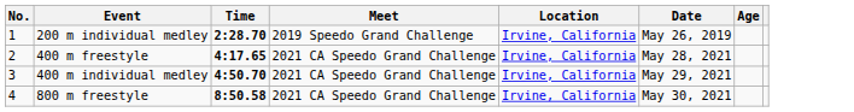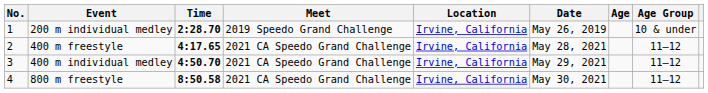 <table class="wikitable sortable">
 <tr>
 <th>No.</th>
 <th>Event</th>
 <th>Time</th>
 <th>Meet</th>
 <th>Location</th>
 <th>Date</th>
 <th>Age</th>
+<th>Age Group</th>
 <th></th>
 </tr>
 <tr>
 <td>1</td>
 <td>200 m individual medley</td>
 <td style="text-align:center;"><strong>2:28.70</strong></td>
 <td>2019 Speedo Grand Challenge</td>
 <td><a href='#'>Irvine, California</a></td>
 <td>May 26, 2019</td>
 <td style="text-align:center;"></td>
+<td style="text-align:center;">10 & under</td>
 <td></td>
 </tr>
 <tr>
 <td>2</td>
 <td>400 m freestyle</td>
 <td style="text-align:center;"><strong>4:17.65</strong></td>
 <td>2021 CA Speedo Grand Challenge</td>
 <td><a href='#'>Irvine, California</a></td>
 <td>May 28, 2021</td>
 <td style="text-align:center;"></td>
+<td style="text-align:center;">11–12</td>
 <td></td>
 </tr>
 <tr>
 <td>3</td>
 <td>400 m individual medley</td>
 <td style="text-align:center;"><strong>4:50.70</strong></td>
 <td>2021 CA Speedo Grand Challenge</td>
 <td><a href='#'>Irvine, California</a></td>
 <td>May 29, 2021</td>
 <td style="text-align:center;"></td>
+<td style="text-align:center;">11–12</td>
 <td></td>
 </tr>
 <tr>
 <td>4</td>
 <td>800 m freestyle</td>
 <td style="text-align:center;"><strong>8:50.58</strong></td>
 <td>2021 CA Speedo Grand Challenge</td>
 <td><a href='#'>Irvine, California</a></td>
 <td>May 30, 2021</td>
 <td style="text-align:center;"></td>
+<td style="text-align:center;">11–12</td>
 <td></td>
 </tr>
 </table>
